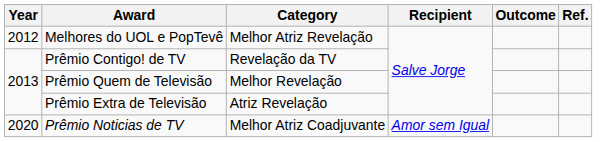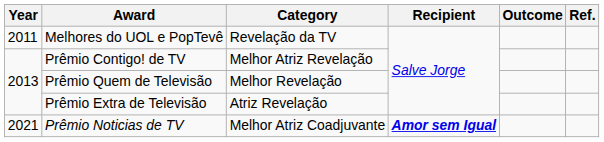 <table class="wikitable">
 <tr>
 <th>Year</th>
 <th>Award</th>
 <th>Category</th>
 <th>Recipient</th>
 <th>Outcome</th>
 <th>Ref.</th>
 </tr>
 <tr>
-<td>2012</td>
+<td>2011</td>
 <td>Melhores do UOL e PopTevê</td>
-<td>Melhor Atriz Revelação</td>
+<td>Revelação da TV</td>
 <td rowspan=4><em><a href='#'>Salve Jorge</a></em></td>
 <td></td>
 <td></td>
 </tr>
 <tr>
 <td rowspan=3>2013</td>
 <td>Prêmio Contigo! de TV</td>
-<td>Revelação da TV</td>
+<td>Melhor Atriz Revelação</td>
 <td></td>
 <td></td>
 </tr>
 <tr>
 <td>Prêmio Quem de Televisão</td>
 <td>Melhor Revelação</td>
 <td></td>
 <td></td>
 </tr>
 <tr>
 <td>Prêmio Extra de Televisão</td>
 <td>Atriz Revelação</td>
 <td></td>
 <td></td>
 </tr>
 <tr>
-<td>2020</td>
+<td>2021</td>
 <td><em>Prêmio Noticias de TV</em></td>
 <td>Melhor Atriz Coadjuvante</td>
-<td><em><a href='#'>Amor sem Igual</a></em></td>
+<td><strong><em><a href='#'>Amor sem Igual</a></em></strong></td>
 <td></td>
 <td></td>
 </tr>
 </table>
